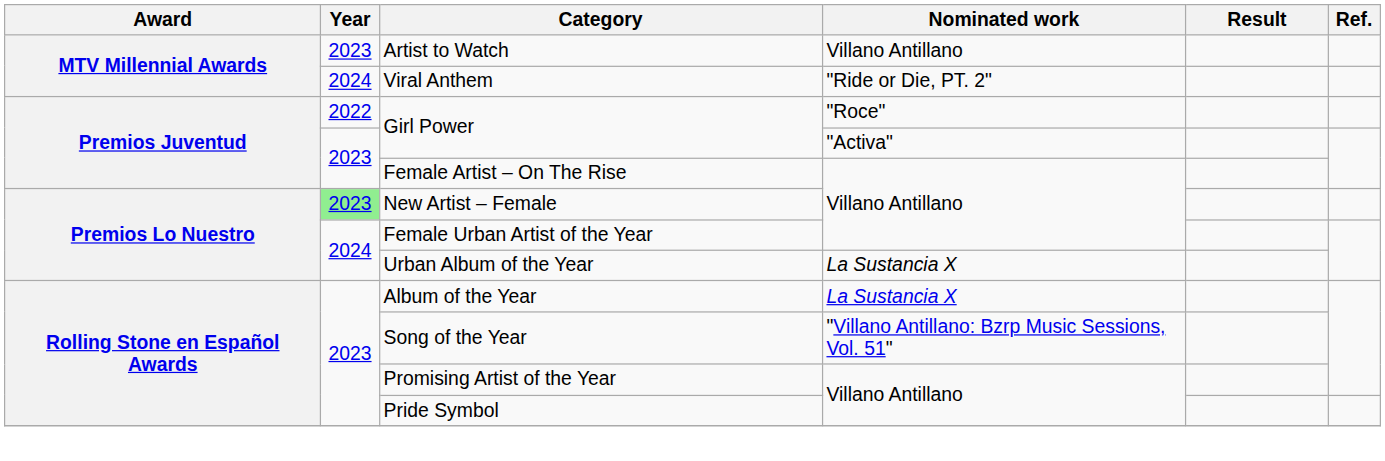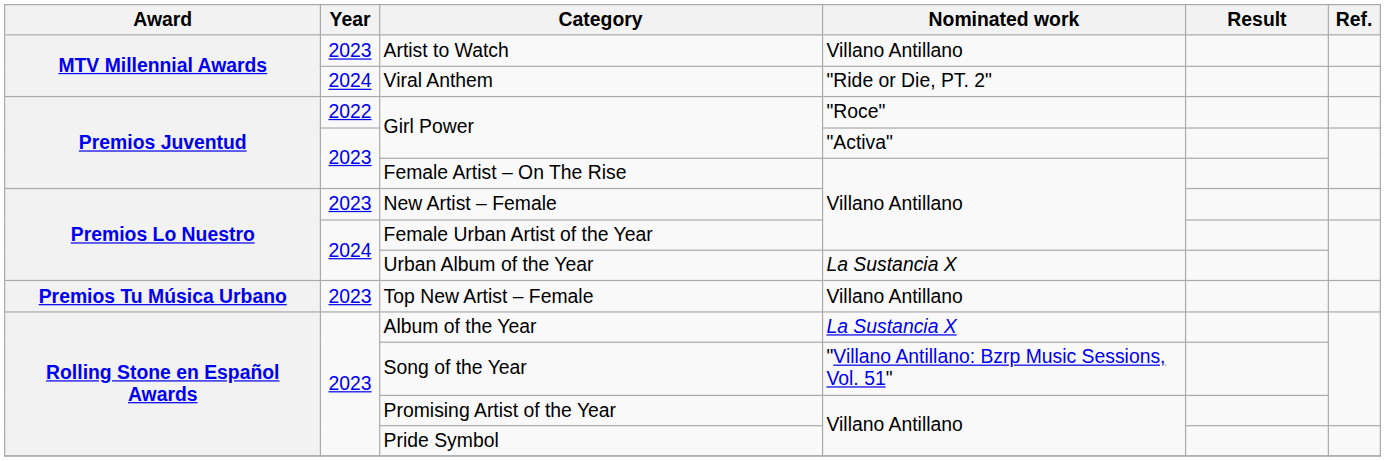 <table class="wikitable sortable plainrowheaders" style="width:90%;">
 <tr>
 <th style="width:20%;">Award</th>
 <th width=3%>Year</th>
 <th style="width:28%;">Category</th>
 <th style="width:23%;">Nominated work</th>
 <th style="width:9%;">Result</th>
 <th style="width:3%;">Ref.</th>
 </tr>
 <tr>
 <th scope="row" rowspan="2"><a href='#'>MTV Millennial Awards</a></th>
 <td align="center"><a href='#'>2023</a></td>
 <td>Artist to Watch</td>
 <td>Villano Antillano</td>
 <td></td>
 <td></td>
 </tr>
 <tr>
 <td align="center"><a href='#'>2024</a></td>
 <td>Viral Anthem</td>
 <td>"Ride or Die, PT. 2" </td>
 <td></td>
 <td align="center"></td>
 </tr>
 <tr>
 <th scope="row" rowspan="3"><a href='#'>Premios Juventud</a></th>
 <td align="center"><a href='#'>2022</a></td>
 <td rowspan="2">Girl Power</td>
 <td>"Roce" </td>
 <td></td>
 <td></td>
 </tr>
 <tr>
 <td rowspan="2" align="center"><a href='#'>2023</a></td>
 <td>"Activa" </td>
 <td></td>
 <td rowspan="2"></td>
 </tr>
 <tr>
 <td>Female Artist – On The Rise</td>
 <td rowspan="3">Villano Antillano</td>
 <td></td>
 </tr>
 <tr>
 <th scope="row" rowspan="3"><a href='#'>Premios Lo Nuestro</a></th>
-<td align="center" style="background: lightgreen;"><a href='#'>2023</a></td>
+<td align="center"><a href='#'>2023</a></td>
 <td>New Artist – Female</td>
 <td></td>
 <td></td>
 </tr>
 <tr>
 <td rowspan="2" align="center"><a href='#'>2024</a></td>
 <td>Female Urban Artist of the Year</td>
 <td></td>
 <td align="center" rowspan="2"></td>
 </tr>
 <tr>
 <td>Urban Album of the Year</td>
 <td><em>La Sustancia X</em></td>
+<td></td>
+</tr>
+<tr>
+<th scope="row"><a href='#'>Premios Tu Música Urbano</a></th>
+<td align="center"><a href='#'>2023</a></td>
+<td>Top New Artist – Female</td>
+<td>Villano Antillano</td>
+<td></td>
 <td></td>
 </tr>
 <tr>
 <th scope="row" rowspan="4"><a href='#'>Rolling Stone en Español Awards</a></th>
 <td align="center" rowspan="4"><a href='#'>2023</a></td>
 <td>Album of the Year</td>
 <td><em><a href='#'>La Sustancia X</a></em></td>
 <td></td>
 <td rowspan="3"></td>
 </tr>
 <tr>
 <td>Song of the Year</td>
 <td>"<a href='#'>Villano Antillano: Bzrp Music Sessions, Vol. 51</a>" </td>
 <td></td>
 </tr>
 <tr>
 <td>Promising Artist of the Year</td>
 <td rowspan="2">Villano Antillano</td>
 <td></td>
 </tr>
 <tr>
 <td>Pride Symbol</td>
 <td></td>
 <td></td>
 </tr>
 <tr>
 </tr>
 </table>
